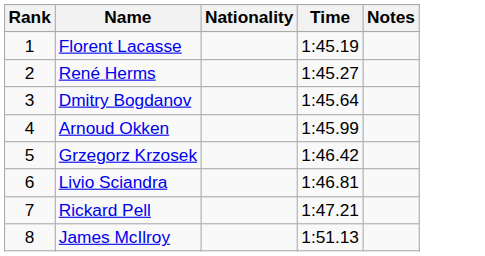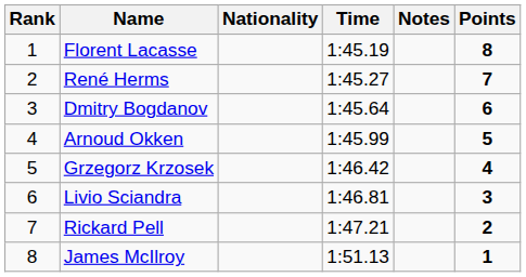 <table class="wikitable sortable" style="text-align:center">
 <tr>
 <th>Rank</th>
 <th>Name</th>
 <th>Nationality</th>
 <th>Time</th>
 <th>Notes</th>
+<th>Points</th>
 </tr>
 <tr>
 <td>1</td>
 <td align=left><a href='#'>Florent Lacasse</a></td>
 <td align=left></td>
 <td>1:45.19</td>
 <td></td>
+<td><strong>8</strong></td>
 </tr>
 <tr>
 <td>2</td>
 <td align=left><a href='#'>René Herms</a></td>
 <td align=left></td>
 <td>1:45.27</td>
 <td></td>
+<td><strong>7</strong></td>
 </tr>
 <tr>
 <td>3</td>
 <td align=left><a href='#'>Dmitry Bogdanov</a></td>
 <td align=left></td>
 <td>1:45.64</td>
 <td></td>
+<td><strong>6</strong></td>
 </tr>
 <tr>
 <td>4</td>
 <td align=left><a href='#'>Arnoud Okken</a></td>
 <td align=left></td>
 <td>1:45.99</td>
 <td></td>
+<td><strong>5</strong></td>
 </tr>
 <tr>
 <td>5</td>
 <td align=left><a href='#'>Grzegorz Krzosek</a></td>
 <td align=left></td>
 <td>1:46.42</td>
 <td></td>
+<td><strong>4</strong></td>
 </tr>
 <tr>
 <td>6</td>
 <td align=left><a href='#'>Livio Sciandra</a></td>
 <td align=left></td>
 <td>1:46.81</td>
 <td></td>
+<td><strong>3</strong></td>
 </tr>
 <tr>
 <td>7</td>
 <td align=left><a href='#'>Rickard Pell</a></td>
 <td align=left></td>
 <td>1:47.21</td>
 <td></td>
+<td><strong>2</strong></td>
 </tr>
 <tr>
 <td>8</td>
 <td align=left><a href='#'>James McIlroy</a></td>
 <td align=left></td>
 <td>1:51.13</td>
 <td></td>
+<td><strong>1</strong></td>
 </tr>
 </table>
